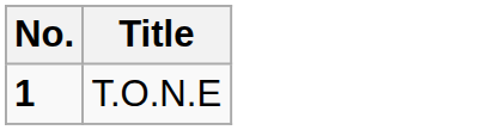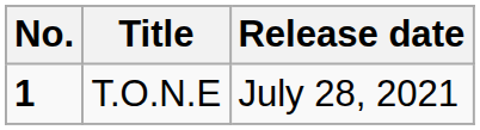 <table class="wikitable">
 <tr>
 <th>No.</th>
 <th>Title</th>
+<th>Release date</th>
 </tr>
 <tr>
 <td><strong>1</strong></td>
 <td>T.O.N.E</td>
+<td>July 28, 2021</td>
 </tr>
 </table>
